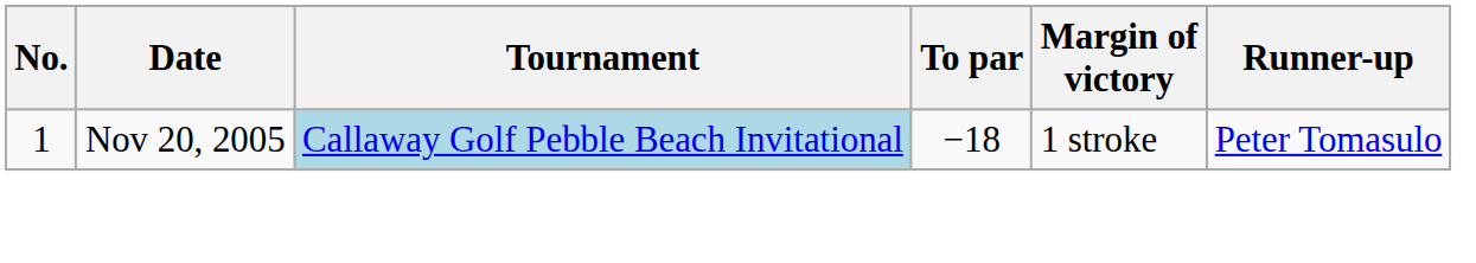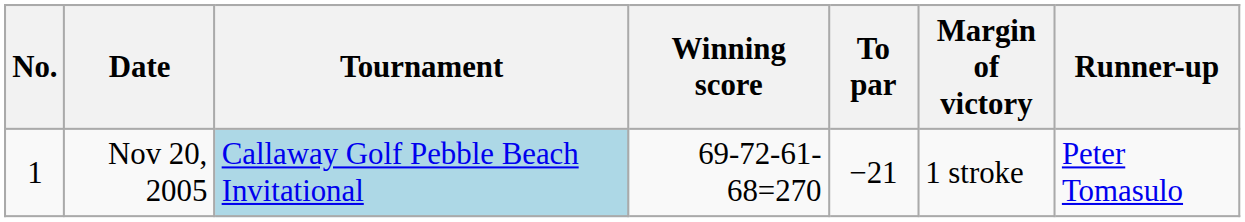 <table class="wikitable" style="font-size:95%;">
 <tr>
 <th>No.</th>
 <th>Date</th>
 <th>Tournament</th>
+<th>Winning score</th>
 <th>To par</th>
 <th>Margin of<br>victory</th>
 <th>Runner-up</th>
 </tr>
 <tr>
 <td align=center>1</td>
 <td align=right>Nov 20, 2005</td>
 <td style="background: lightblue;"><a href='#'>Callaway Golf Pebble Beach Invitational</a></td>
-<td align=center>−18</td>
+<td align=right>69-72-61-68=270</td>
+<td align=center>−21</td>
 <td>1 stroke</td>
 <td> <a href='#'>Peter Tomasulo</a></td>
 </tr>
 </table>
